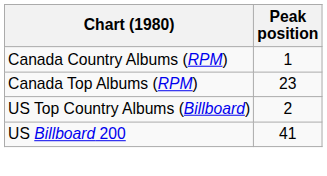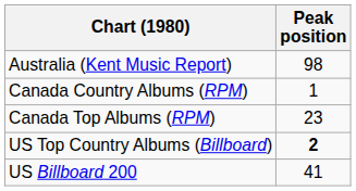 <table class="wikitable sortable">
 <tr>
 <th>Chart (1980)</th>
 <th>Peak<br>position</th>
+</tr>
+<tr>
+<td>Australia (<a href='#'>Kent Music Report</a>)</td>
+<td style="text-align:center;">98</td>
 </tr>
 <tr>
 <td>Canada Country Albums (<em><a href='#'>RPM</a></em>)</td>
 <td align="center">1</td>
 </tr>
 <tr>
 <td>Canada Top Albums (<em><a href='#'>RPM</a></em>)</td>
 <td align="center">23</td>
 </tr>
 <tr>
 <td>US Top Country Albums (<em><a href='#'>Billboard</a></em>)</td>
-<td align="center">2</td>
+<td align="center"><strong>2</strong></td>
 </tr>
 <tr>
 <td>US <a href='#'><em>Billboard</em> 200</a></td>
 <td align="center">41</td>
 </tr>
 </table>
